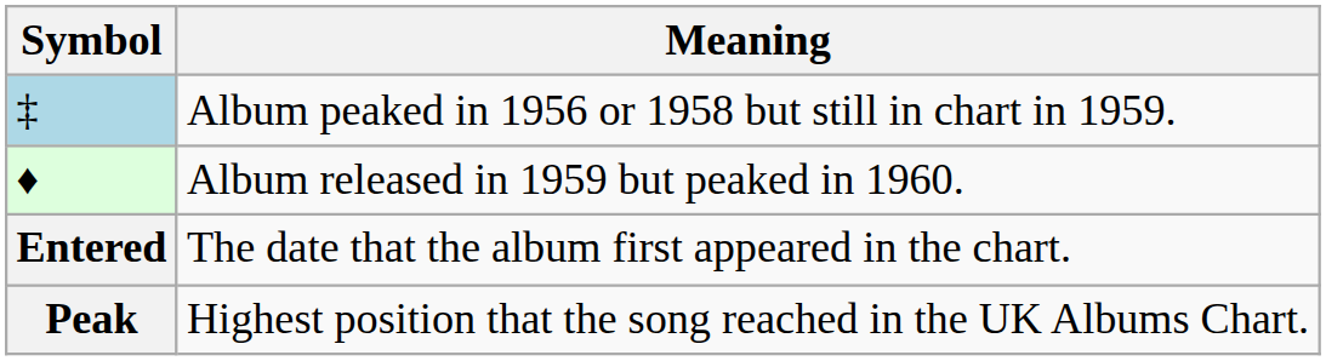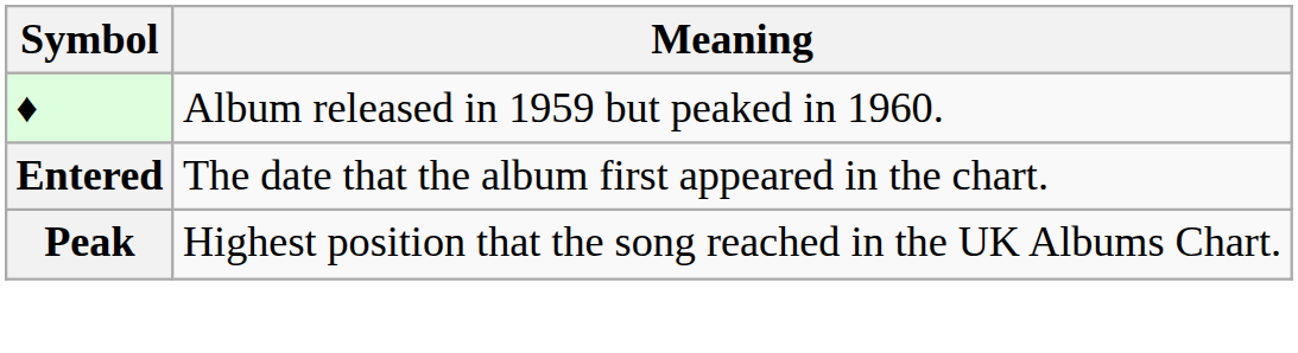 <table Class="wikitable">
 <tr>
 <th>Symbol</th>
 <th>Meaning</th>
-</tr>
-<tr>
-<td bgcolor=lightblue>‡</td>
-<td>Album peaked in 1956 or 1958 but still in chart in 1959.</td>
 </tr>
 <tr>
 <td bgcolor=DDFFDD>♦</td>
 <td>Album released in 1959 but peaked in 1960.</td>
 </tr>
 <tr>
 <th>Entered</th>
 <td>The date that the album first appeared in the chart.</td>
 </tr>
 <tr>
 <th>Peak</th>
 <td>Highest position that the song reached in the UK Albums Chart.</td>
 </tr>
 </table>
